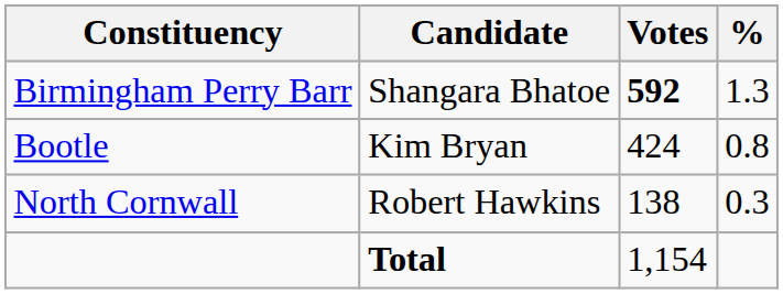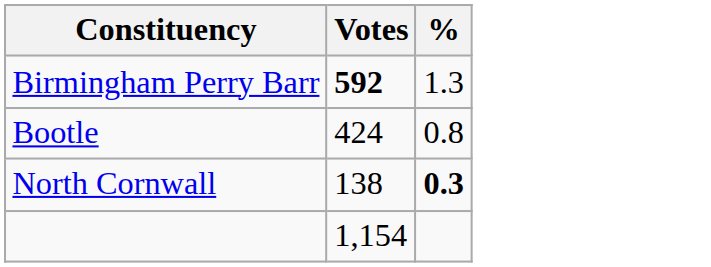 <table class="wikitable sortable">
 <tr>
 <th>Constituency</th>
-<th>Candidate</th>
 <th>Votes</th>
 <th>%</th>
 </tr>
 <tr>
 <td><a href='#'>Birmingham Perry Barr</a></td>
-<td>Shangara Bhatoe</td>
 <td><strong>592</strong></td>
 <td>1.3</td>
 </tr>
 <tr>
 <td><a href='#'>Bootle</a></td>
-<td>Kim Bryan</td>
 <td>424</td>
 <td>0.8</td>
 </tr>
 <tr>
 <td><a href='#'>North Cornwall</a></td>
-<td>Robert Hawkins</td>
 <td>138</td>
-<td>0.3</td>
+<td><strong>0.3</strong></td>
 </tr>
 <tr>
 <td></td>
-<td><strong>Total</strong></td>
 <td>1,154</td>
 <td></td>
 </tr>
 </table>
